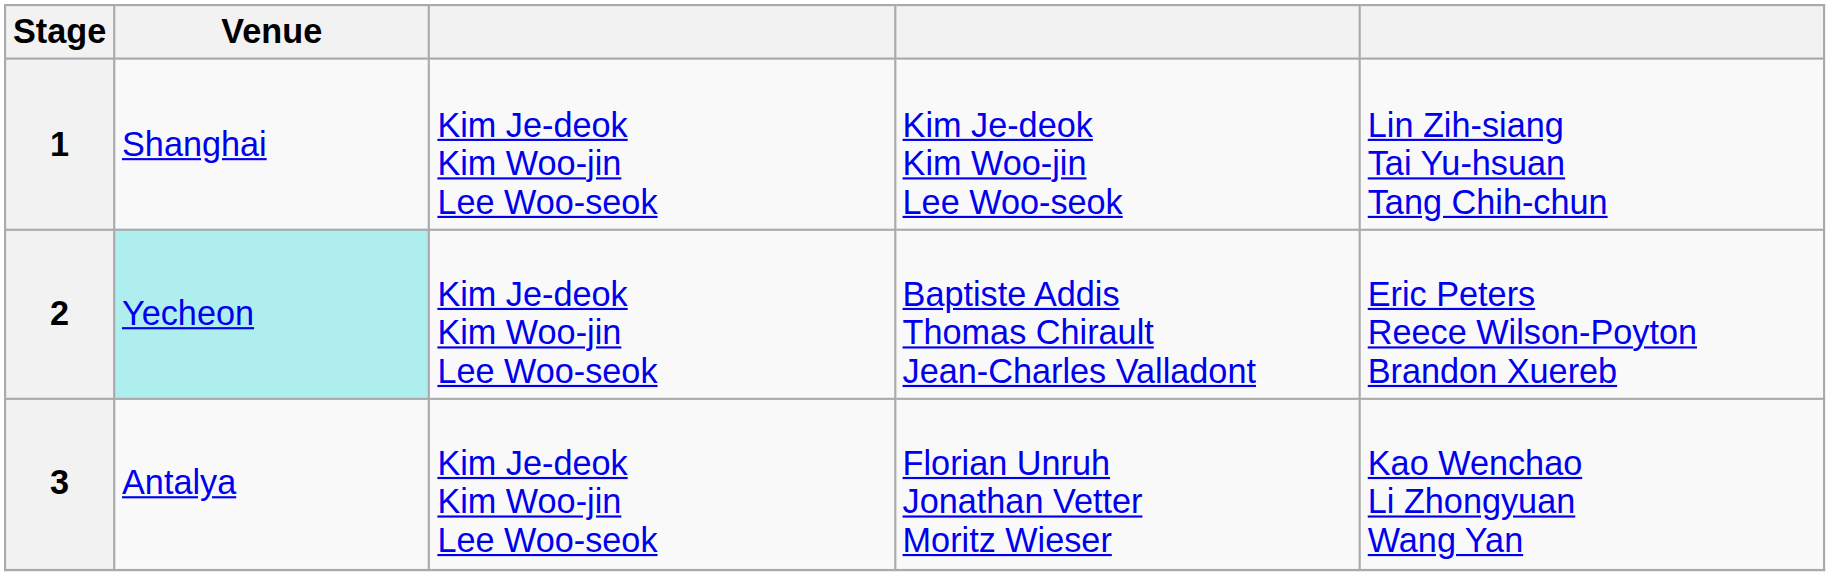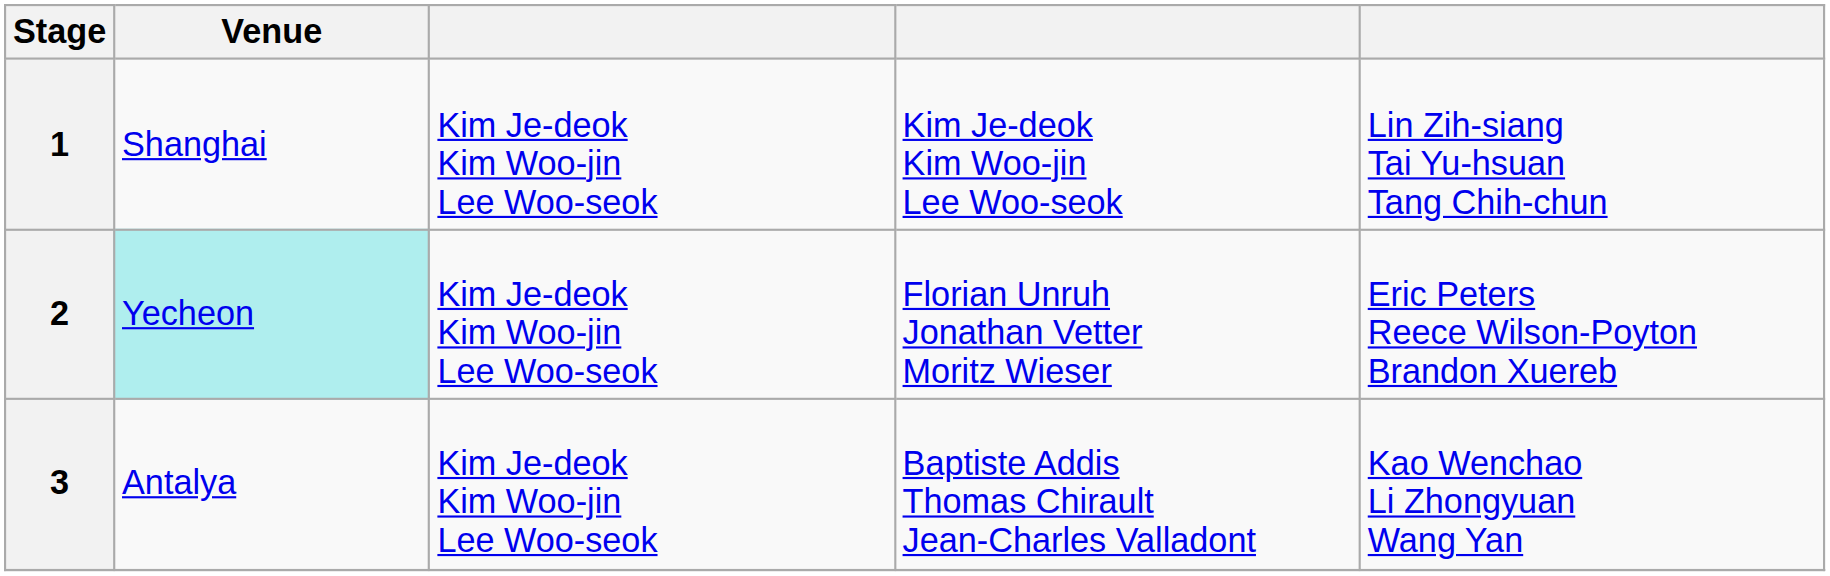 <table class="wikitable">
 <tr>
 <th>Stage</th>
 <th width=140>Venue</th>
 <th width=210></th>
 <th width=210></th>
 <th width=210></th>
 </tr>
 <tr>
 <th>1</th>
 <td> <a href='#'>Shanghai</a></td>
 <td> <br> <a href='#'>Kim Je-deok</a> <br> <a href='#'>Kim Woo-jin</a> <br> <a href='#'>Lee Woo-seok</a></td>
 <td> <br> <a href='#'>Kim Je-deok</a> <br> <a href='#'>Kim Woo-jin</a> <br> <a href='#'>Lee Woo-seok</a></td>
 <td> <br> <a href='#'>Lin Zih-siang</a> <br> <a href='#'>Tai Yu-hsuan</a> <br> <a href='#'>Tang Chih-chun</a></td>
 </tr>
 <tr>
 <th>2</th>
 <td style="background: paleturquoise;"> <a href='#'>Yecheon</a></td>
 <td> <br> <a href='#'>Kim Je-deok</a> <br> <a href='#'>Kim Woo-jin</a> <br> <a href='#'>Lee Woo-seok</a></td>
-<td>  <br> <a href='#'>Baptiste Addis</a> <br> <a href='#'>Thomas Chirault</a> <br> <a href='#'>Jean-Charles Valladont</a></td>
+<td> <br> <a href='#'>Florian Unruh</a> <br> <a href='#'>Jonathan Vetter</a> <br> <a href='#'>Moritz Wieser</a></td>
 <td> <br> <a href='#'>Eric Peters</a> <br> <a href='#'>Reece Wilson-Poyton</a> <br> <a href='#'>Brandon Xuereb</a></td>
 </tr>
 <tr>
 <th>3</th>
 <td> <a href='#'>Antalya</a></td>
 <td> <br> <a href='#'>Kim Je-deok</a> <br> <a href='#'>Kim Woo-jin</a> <br> <a href='#'>Lee Woo-seok</a></td>
-<td> <br> <a href='#'>Florian Unruh</a> <br> <a href='#'>Jonathan Vetter</a> <br> <a href='#'>Moritz Wieser</a></td>
+<td>  <br> <a href='#'>Baptiste Addis</a> <br> <a href='#'>Thomas Chirault</a> <br> <a href='#'>Jean-Charles Valladont</a></td>
 <td> <br> <a href='#'>Kao Wenchao</a> <br> <a href='#'>Li Zhongyuan</a> <br> <a href='#'>Wang Yan</a></td>
 </tr>
 <tr>
 </tr>
 </table>
